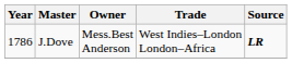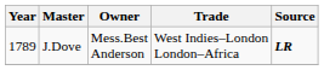 <table class=" wikitable">
 <tr>
 <th>Year</th>
 <th>Master</th>
 <th>Owner</th>
 <th>Trade</th>
 <th>Source</th>
 </tr>
 <tr>
-<td>1786</td>
+<td>1789</td>
 <td>J.Dove</td>
 <td>Mess.Best<br>Anderson</td>
 <td>West Indies–London<br>London–Africa</td>
 <td><strong><em>LR</em></strong></td>
 </tr>
 <tr>
 </tr>
 </table>
